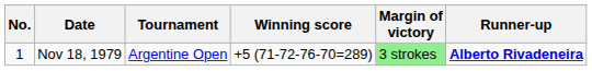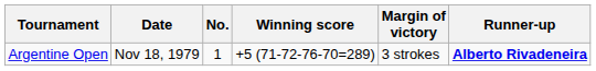 <table class="wikitable" style="font-size:95%;">
 <tr>
+<th>Tournament</th>
+<th>Date</th>
 <th>No.</th>
-<th>Date</th>
-<th>Tournament</th>
 <th>Winning score</th>
 <th>Margin of<br>victory</th>
 <th>Runner-up</th>
 </tr>
 <tr>
+<td><a href='#'>Argentine Open</a></td>
+<td align=right>Nov 18, 1979</td>
 <td align=center>1</td>
-<td align=right>Nov 18, 1979</td>
-<td><a href='#'>Argentine Open</a></td>
 <td>+5 (71-72-76-70=289)</td>
-<td style="background: lightgreen;">3 strokes</td>
+<td>3 strokes</td>
 <td><strong> <a href='#'>Alberto Rivadeneira</a></strong></td>
 </tr>
 </table>
